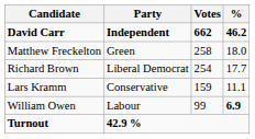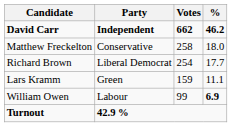 <table class="wikitable">
 <tr>
 <th>Candidate</th>
 <th>Party</th>
 <th>Votes</th>
 <th><strong>%</strong></th>
 </tr>
 <tr>
 <td><strong>David Carr</strong></td>
 <td><strong>Independent</strong></td>
 <td><strong>662</strong></td>
 <td><strong>46.2</strong></td>
 </tr>
 <tr>
 <td>Matthew Freckelton</td>
-<td>Green</td>
+<td>Conservative</td>
 <td>258</td>
 <td>18.0</td>
 </tr>
 <tr>
 <td>Richard Brown</td>
 <td>Liberal Democrat</td>
 <td>254</td>
 <td>17.7</td>
 </tr>
 <tr>
 <td>Lars Kramm</td>
-<td>Conservative</td>
+<td>Green</td>
 <td>159</td>
 <td>11.1</td>
 </tr>
 <tr>
 <td>William Owen</td>
 <td>Labour</td>
 <td>99</td>
 <td><strong>6.9</strong></td>
 </tr>
 <tr>
 <td><strong>Turnout</strong></td>
 <td colspan="3"><strong>42.9 %</strong></td>
 </tr>
 </table>
